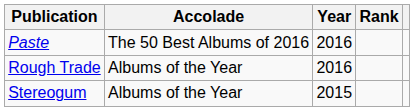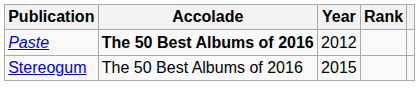 <table class="sortable wikitable">
 <tr>
 <th>Publication</th>
 <th>Accolade</th>
 <th>Year</th>
 <th>Rank</th>
 <th class="unsortable"></th>
 </tr>
 <tr>
 <td><em><a href='#'>Paste</a></em></td>
-<td>The 50 Best Albums of 2016</td>
-<td>2016</td>
-<td></td>
-<td></td>
-</tr>
-<tr>
-<td><a href='#'>Rough Trade</a></td>
-<td>Albums of the Year</td>
-<td>2016</td>
+<td><strong>The 50 Best Albums of 2016</strong></td>
+<td>2012</td>
 <td></td>
 <td></td>
 </tr>
 <tr>
 <td><a href='#'>Stereogum</a></td>
-<td>Albums of the Year</td>
+<td>The 50 Best Albums of 2016</td>
 <td>2015</td>
 <td></td>
 <td></td>
 </tr>
 </table>
